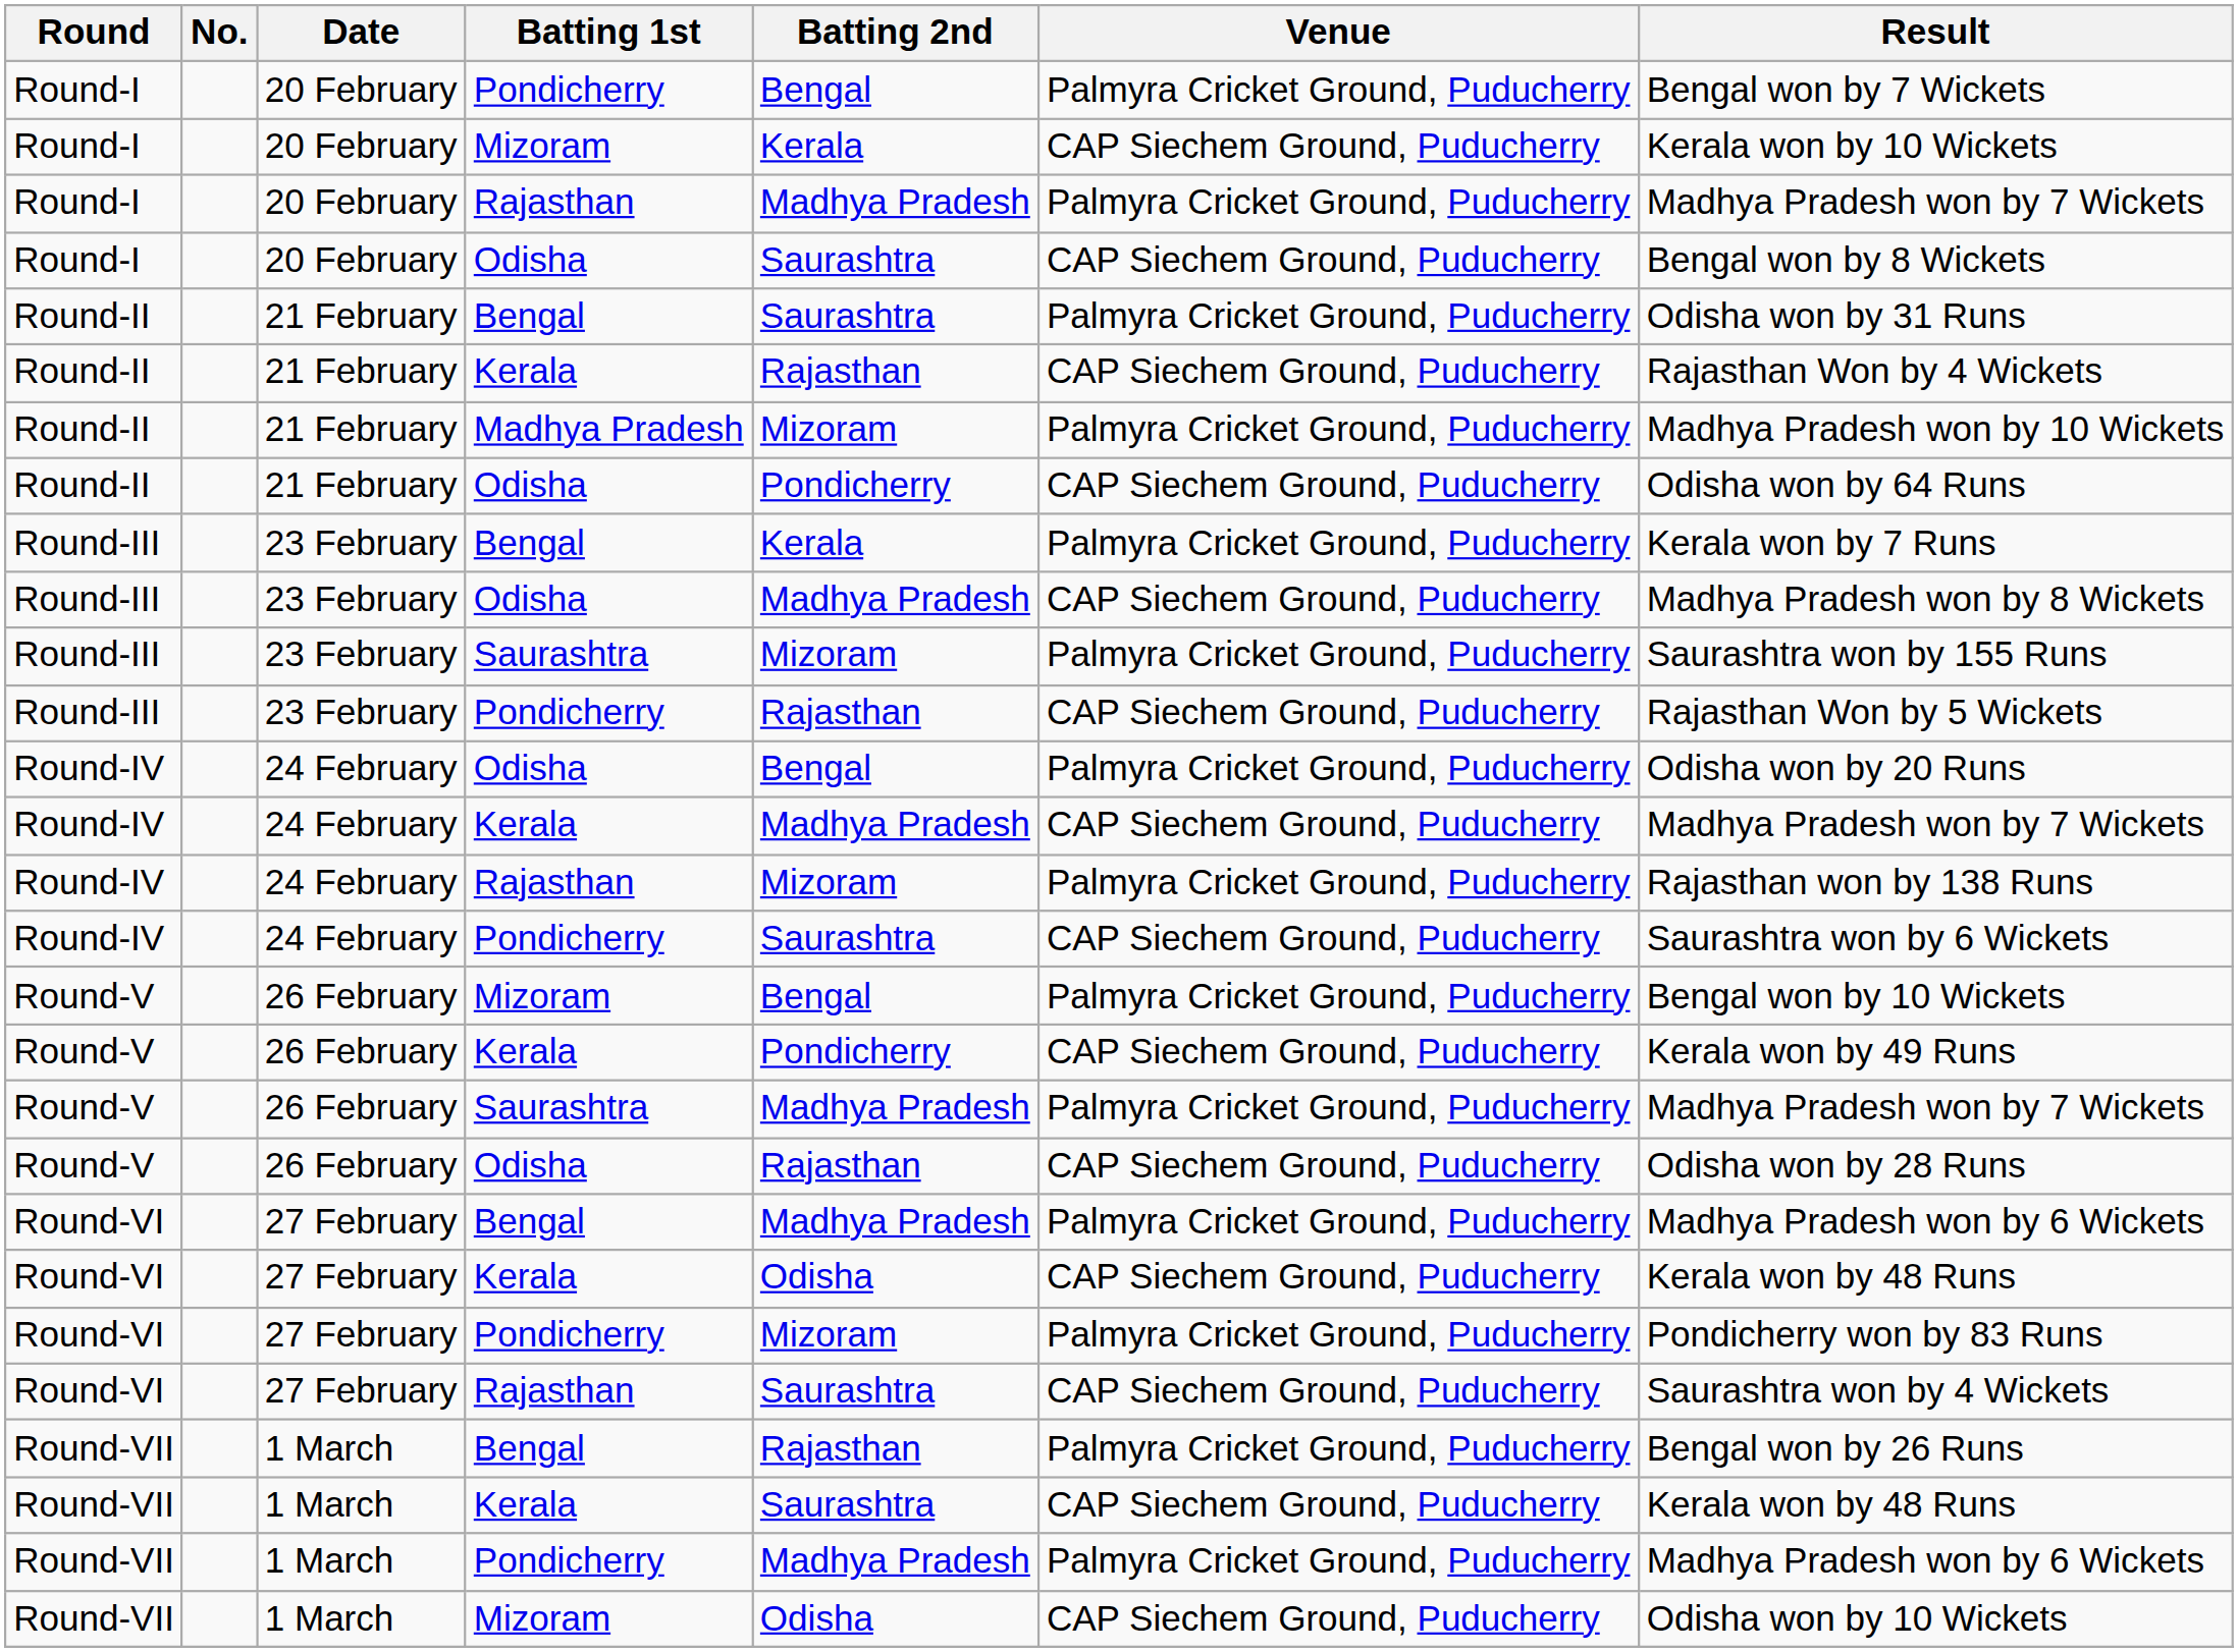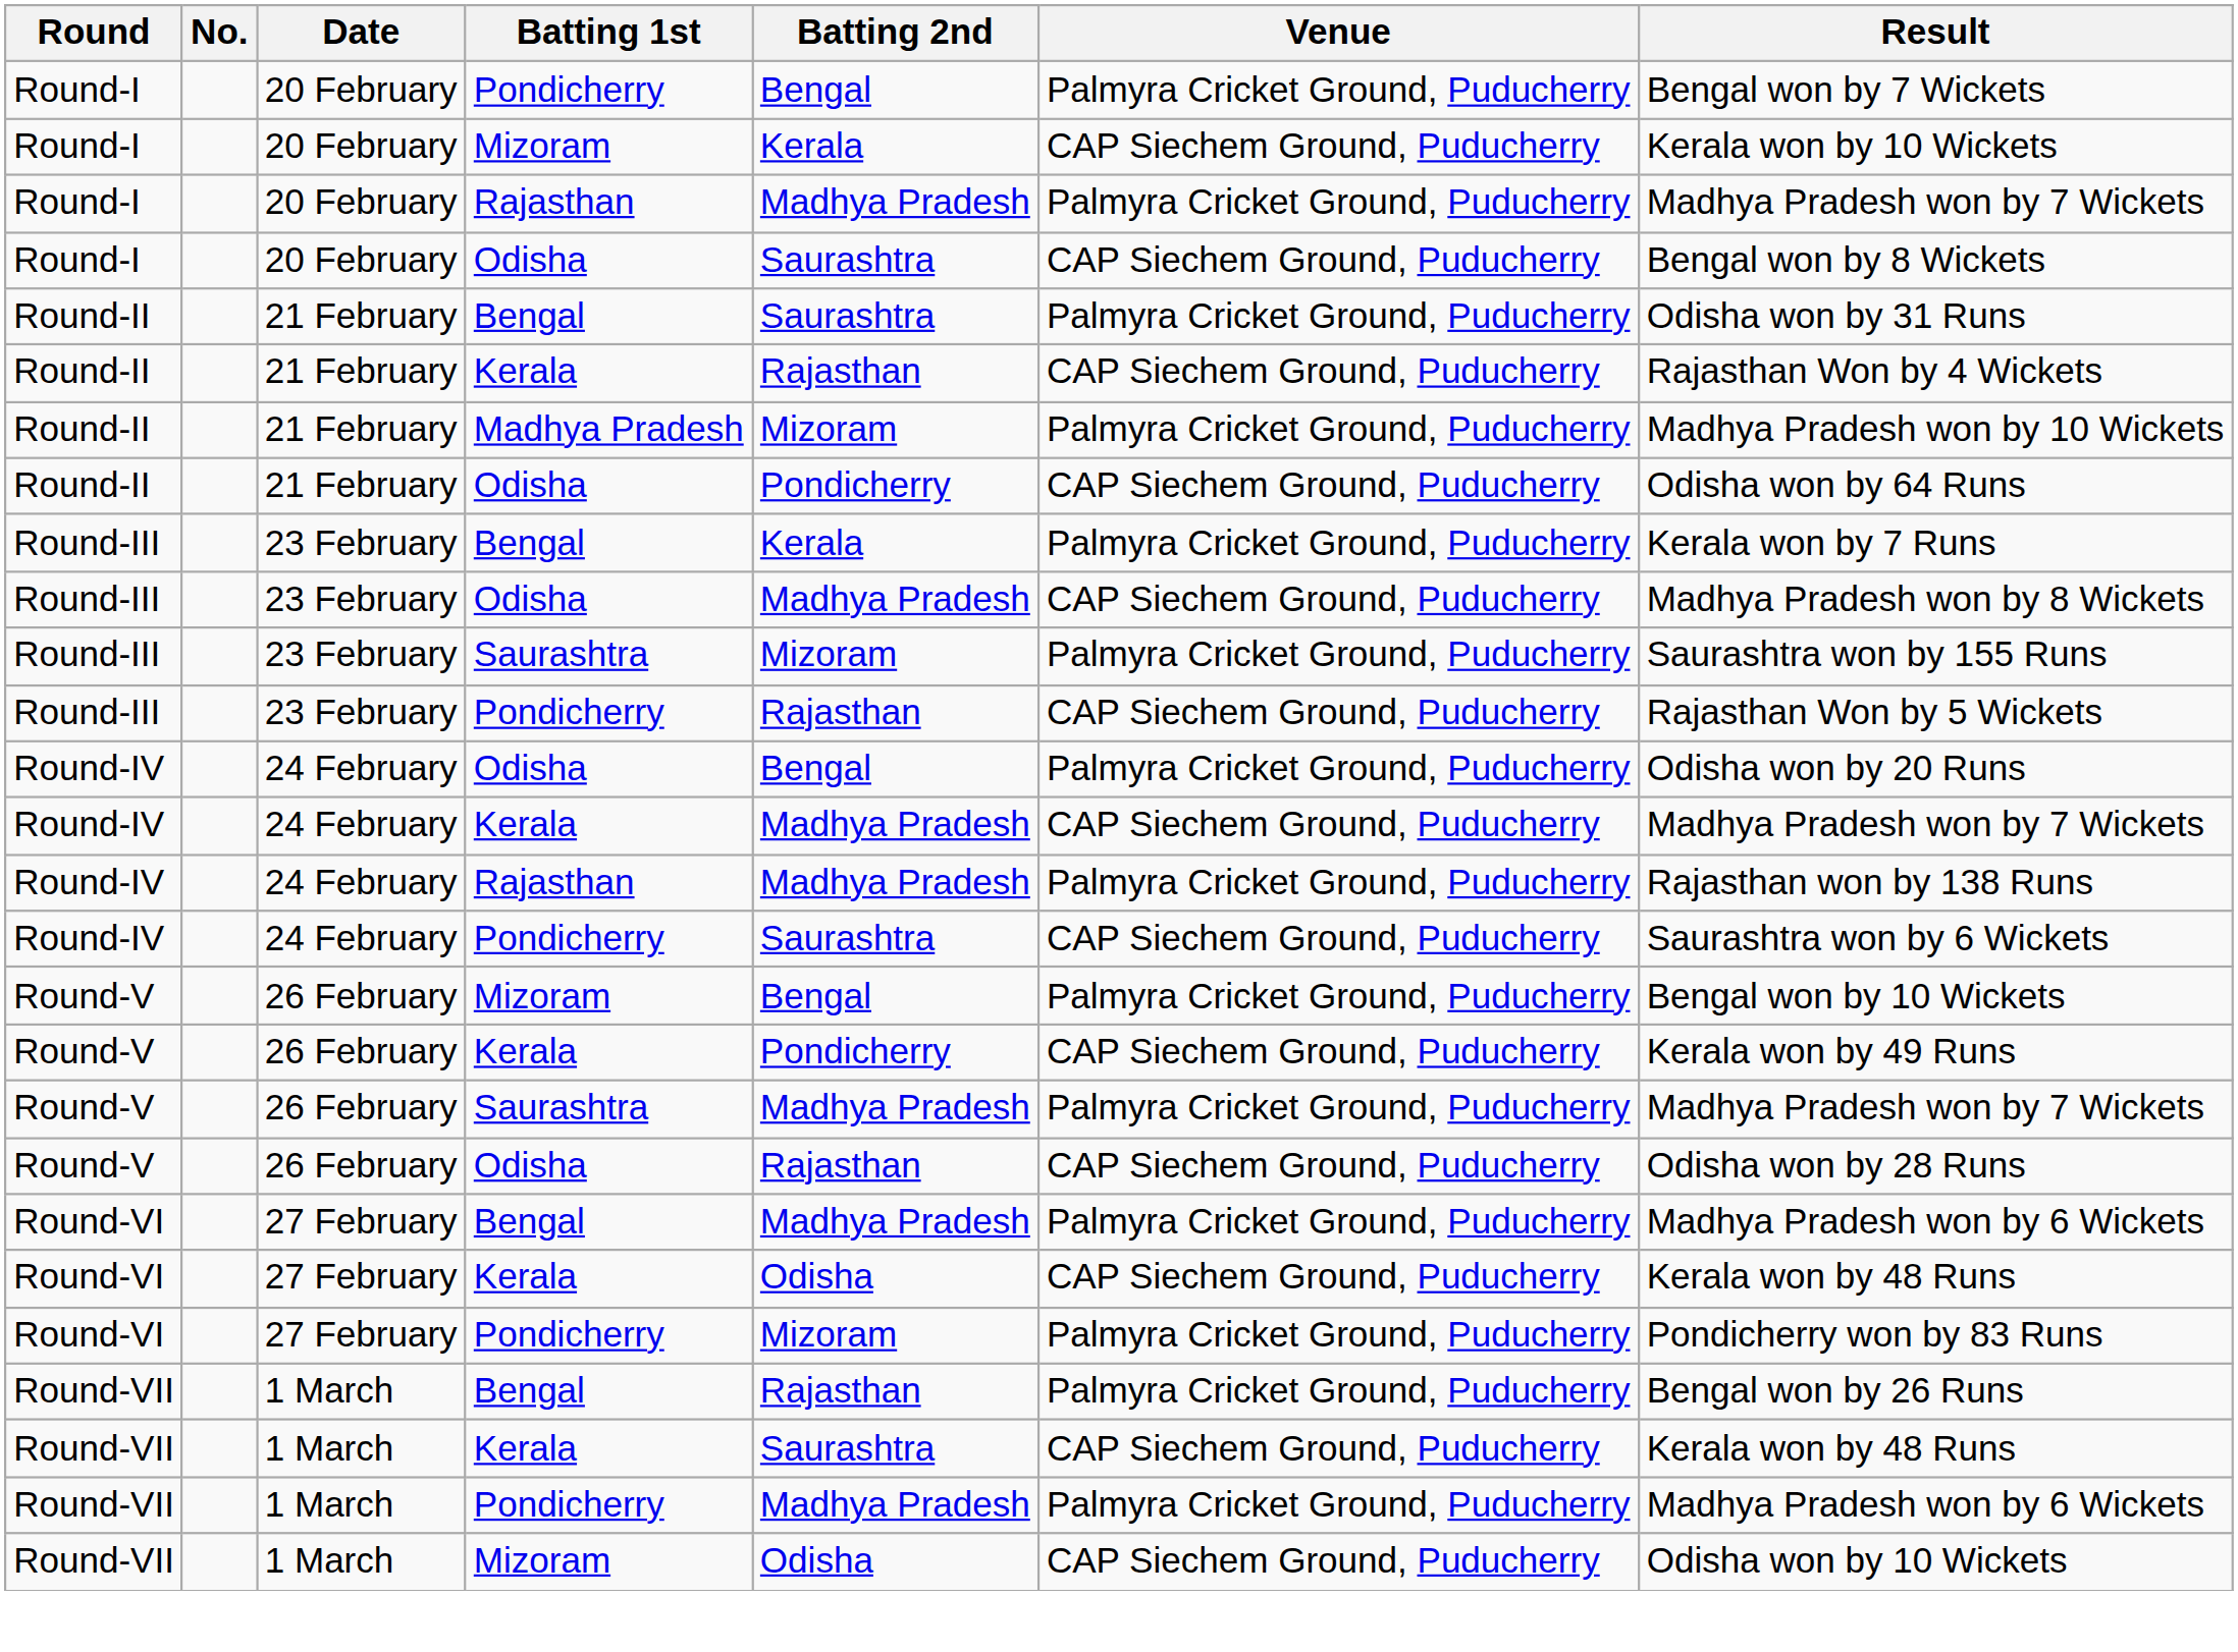 <table class="wikitable collapsible sortable collapsed">
 <tr>
 <th>Round</th>
 <th>No.</th>
 <th>Date</th>
 <th>Batting 1st</th>
 <th>Batting 2nd</th>
 <th>Venue</th>
 <th>Result</th>
 </tr>
 <tr>
 <td>Round-I</td>
 <td></td>
 <td>20 February</td>
 <td><a href='#'>Pondicherry</a></td>
 <td><a href='#'>Bengal</a></td>
 <td>Palmyra Cricket Ground, <a href='#'>Puducherry</a></td>
 <td>Bengal won by 7 Wickets</td>
 </tr>
 <tr>
 <td>Round-I</td>
 <td></td>
 <td>20 February</td>
 <td><a href='#'>Mizoram</a></td>
 <td><a href='#'>Kerala</a></td>
 <td>CAP Siechem Ground, <a href='#'>Puducherry</a></td>
 <td>Kerala won by 10 Wickets</td>
 </tr>
 <tr>
 <td>Round-I</td>
 <td></td>
 <td>20 February</td>
 <td><a href='#'>Rajasthan</a></td>
 <td><a href='#'>Madhya Pradesh</a></td>
 <td>Palmyra Cricket Ground, <a href='#'>Puducherry</a></td>
 <td>Madhya Pradesh won by 7 Wickets</td>
 </tr>
 <tr>
 <td>Round-I</td>
 <td></td>
 <td>20 February</td>
 <td><a href='#'>Odisha</a></td>
 <td><a href='#'>Saurashtra</a></td>
 <td>CAP Siechem Ground, <a href='#'>Puducherry</a></td>
 <td>Bengal won by 8 Wickets</td>
 </tr>
 <tr>
 <td>Round-II</td>
 <td></td>
 <td>21 February</td>
 <td><a href='#'>Bengal</a></td>
 <td><a href='#'>Saurashtra</a></td>
 <td>Palmyra Cricket Ground, <a href='#'>Puducherry</a></td>
 <td>Odisha won by 31 Runs</td>
 </tr>
 <tr>
 <td>Round-II</td>
 <td></td>
 <td>21 February</td>
 <td><a href='#'>Kerala</a></td>
 <td><a href='#'>Rajasthan</a></td>
 <td>CAP Siechem Ground, <a href='#'>Puducherry</a></td>
 <td>Rajasthan Won by 4 Wickets</td>
 </tr>
 <tr>
 <td>Round-II</td>
 <td></td>
 <td>21 February</td>
 <td><a href='#'>Madhya Pradesh</a></td>
 <td><a href='#'>Mizoram</a></td>
 <td>Palmyra Cricket Ground, <a href='#'>Puducherry</a></td>
 <td>Madhya Pradesh won by 10 Wickets</td>
 </tr>
 <tr>
 <td>Round-II</td>
 <td></td>
 <td>21 February</td>
 <td><a href='#'>Odisha</a></td>
 <td><a href='#'>Pondicherry</a></td>
 <td>CAP Siechem Ground, <a href='#'>Puducherry</a></td>
 <td>Odisha won by 64 Runs</td>
 </tr>
 <tr>
 <td>Round-III</td>
 <td></td>
 <td>23 February</td>
 <td><a href='#'>Bengal</a></td>
 <td><a href='#'>Kerala</a></td>
 <td>Palmyra Cricket Ground, <a href='#'>Puducherry</a></td>
 <td>Kerala won by 7 Runs</td>
 </tr>
 <tr>
 <td>Round-III</td>
 <td></td>
 <td>23 February</td>
 <td><a href='#'>Odisha</a></td>
 <td><a href='#'>Madhya Pradesh</a></td>
 <td>CAP Siechem Ground, <a href='#'>Puducherry</a></td>
 <td>Madhya Pradesh won by 8 Wickets</td>
 </tr>
 <tr>
 <td>Round-III</td>
 <td></td>
 <td>23 February</td>
 <td><a href='#'>Saurashtra</a></td>
 <td><a href='#'>Mizoram</a></td>
 <td>Palmyra Cricket Ground, <a href='#'>Puducherry</a></td>
 <td>Saurashtra won by 155 Runs</td>
 </tr>
 <tr>
 <td>Round-III</td>
 <td></td>
 <td>23 February</td>
 <td><a href='#'>Pondicherry</a></td>
 <td><a href='#'>Rajasthan</a></td>
 <td>CAP Siechem Ground, <a href='#'>Puducherry</a></td>
 <td>Rajasthan Won by 5 Wickets</td>
 </tr>
 <tr>
 <td>Round-IV</td>
 <td></td>
 <td>24 February</td>
 <td><a href='#'>Odisha</a></td>
 <td><a href='#'>Bengal</a></td>
 <td>Palmyra Cricket Ground, <a href='#'>Puducherry</a></td>
 <td>Odisha won by 20 Runs</td>
 </tr>
 <tr>
 <td>Round-IV</td>
 <td></td>
 <td>24 February</td>
 <td><a href='#'>Kerala</a></td>
 <td><a href='#'>Madhya Pradesh</a></td>
 <td>CAP Siechem Ground, <a href='#'>Puducherry</a></td>
 <td>Madhya Pradesh won by 7 Wickets</td>
 </tr>
 <tr>
 <td>Round-IV</td>
 <td></td>
 <td>24 February</td>
 <td><a href='#'>Rajasthan</a></td>
-<td><a href='#'>Mizoram</a></td>
+<td><a href='#'>Madhya Pradesh</a></td>
 <td>Palmyra Cricket Ground, <a href='#'>Puducherry</a></td>
 <td>Rajasthan won by 138 Runs</td>
 </tr>
 <tr>
 <td>Round-IV</td>
 <td></td>
 <td>24 February</td>
 <td><a href='#'>Pondicherry</a></td>
 <td><a href='#'>Saurashtra</a></td>
 <td>CAP Siechem Ground, <a href='#'>Puducherry</a></td>
 <td>Saurashtra won by 6 Wickets</td>
 </tr>
 <tr>
 <td>Round-V</td>
 <td></td>
 <td>26 February</td>
 <td><a href='#'>Mizoram</a></td>
 <td><a href='#'>Bengal</a></td>
 <td>Palmyra Cricket Ground, <a href='#'>Puducherry</a></td>
 <td>Bengal won by 10 Wickets</td>
 </tr>
 <tr>
 <td>Round-V</td>
 <td></td>
 <td>26 February</td>
 <td><a href='#'>Kerala</a></td>
 <td><a href='#'>Pondicherry</a></td>
 <td>CAP Siechem Ground, <a href='#'>Puducherry</a></td>
 <td>Kerala won by 49 Runs</td>
 </tr>
 <tr>
 <td>Round-V</td>
 <td></td>
 <td>26 February</td>
 <td><a href='#'>Saurashtra</a></td>
 <td><a href='#'>Madhya Pradesh</a></td>
 <td>Palmyra Cricket Ground, <a href='#'>Puducherry</a></td>
 <td>Madhya Pradesh won by 7 Wickets</td>
 </tr>
 <tr>
 <td>Round-V</td>
 <td></td>
 <td>26 February</td>
 <td><a href='#'>Odisha</a></td>
 <td><a href='#'>Rajasthan</a></td>
 <td>CAP Siechem Ground, <a href='#'>Puducherry</a></td>
 <td>Odisha won by 28 Runs</td>
 </tr>
 <tr>
 <td>Round-VI</td>
 <td></td>
 <td>27 February</td>
 <td><a href='#'>Bengal</a></td>
 <td><a href='#'>Madhya Pradesh</a></td>
 <td>Palmyra Cricket Ground, <a href='#'>Puducherry</a></td>
 <td>Madhya Pradesh won by 6 Wickets</td>
 </tr>
 <tr>
 <td>Round-VI</td>
 <td></td>
 <td>27 February</td>
 <td><a href='#'>Kerala</a></td>
 <td><a href='#'>Odisha</a></td>
 <td>CAP Siechem Ground, <a href='#'>Puducherry</a></td>
 <td>Kerala won by 48 Runs</td>
 </tr>
 <tr>
 <td>Round-VI</td>
 <td></td>
 <td>27 February</td>
 <td><a href='#'>Pondicherry</a></td>
 <td><a href='#'>Mizoram</a></td>
 <td>Palmyra Cricket Ground, <a href='#'>Puducherry</a></td>
 <td>Pondicherry won by 83 Runs</td>
 </tr>
 <tr>
-<td>Round-VI</td>
-<td></td>
-<td>27 February</td>
-<td><a href='#'>Rajasthan</a></td>
-<td><a href='#'>Saurashtra</a></td>
-<td>CAP Siechem Ground, <a href='#'>Puducherry</a></td>
-<td>Saurashtra won by 4 Wickets</td>
-</tr>
-<tr>
 <td>Round-VII</td>
 <td></td>
 <td>1 March</td>
 <td><a href='#'>Bengal</a></td>
 <td><a href='#'>Rajasthan</a></td>
 <td>Palmyra Cricket Ground, <a href='#'>Puducherry</a></td>
 <td>Bengal won by 26 Runs</td>
 </tr>
 <tr>
 <td>Round-VII</td>
 <td></td>
 <td>1 March</td>
 <td><a href='#'>Kerala</a></td>
 <td><a href='#'>Saurashtra</a></td>
 <td>CAP Siechem Ground, <a href='#'>Puducherry</a></td>
 <td>Kerala won by 48 Runs</td>
 </tr>
 <tr>
 <td>Round-VII</td>
 <td></td>
 <td>1 March</td>
 <td><a href='#'>Pondicherry</a></td>
 <td><a href='#'>Madhya Pradesh</a></td>
 <td>Palmyra Cricket Ground, <a href='#'>Puducherry</a></td>
 <td>Madhya Pradesh won by 6 Wickets</td>
 </tr>
 <tr>
 <td>Round-VII</td>
 <td></td>
 <td>1 March</td>
 <td><a href='#'>Mizoram</a></td>
 <td><a href='#'>Odisha</a></td>
 <td>CAP Siechem Ground, <a href='#'>Puducherry</a></td>
 <td>Odisha won by 10 Wickets</td>
 </tr>
 <tr>
 </tr>
 </table>
